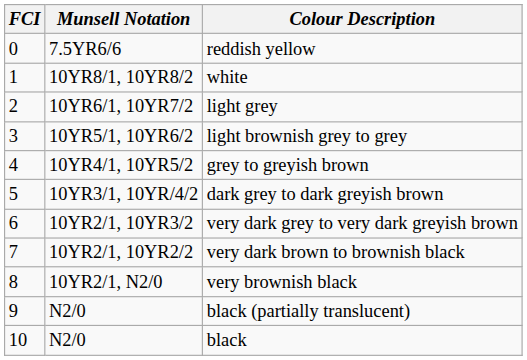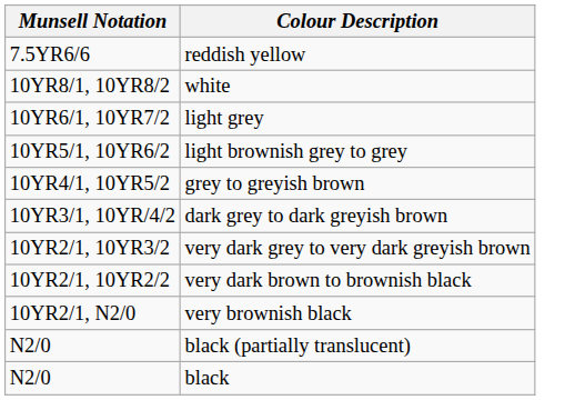 <table class="wikitable">
 <tr>
-<th><em>FCI</em></th>
 <th><em>Munsell Notation</em></th>
 <th><em>Colour Description</em></th>
 </tr>
 <tr>
-<td>0</td>
 <td>7.5YR6/6</td>
 <td>reddish yellow</td>
 </tr>
 <tr>
-<td>1</td>
 <td>10YR8/1, 10YR8/2</td>
 <td>white</td>
 </tr>
 <tr>
-<td>2</td>
 <td>10YR6/1, 10YR7/2</td>
 <td>light grey</td>
 </tr>
 <tr>
-<td>3</td>
 <td>10YR5/1, 10YR6/2</td>
 <td>light brownish grey to grey</td>
 </tr>
 <tr>
-<td>4</td>
 <td>10YR4/1, 10YR5/2</td>
 <td>grey to greyish brown</td>
 </tr>
 <tr>
-<td>5</td>
 <td>10YR3/1, 10YR/4/2</td>
 <td>dark grey to dark greyish brown</td>
 </tr>
 <tr>
-<td>6</td>
 <td>10YR2/1, 10YR3/2</td>
 <td>very dark grey to very dark greyish brown</td>
 </tr>
 <tr>
-<td>7</td>
 <td>10YR2/1, 10YR2/2</td>
 <td>very dark brown to brownish black</td>
 </tr>
 <tr>
-<td>8</td>
 <td>10YR2/1, N2/0</td>
 <td>very brownish black</td>
 </tr>
 <tr>
-<td>9</td>
 <td>N2/0</td>
 <td>black (partially translucent)</td>
 </tr>
 <tr>
-<td>10</td>
 <td>N2/0</td>
 <td>black</td>
 </tr>
 </table>
